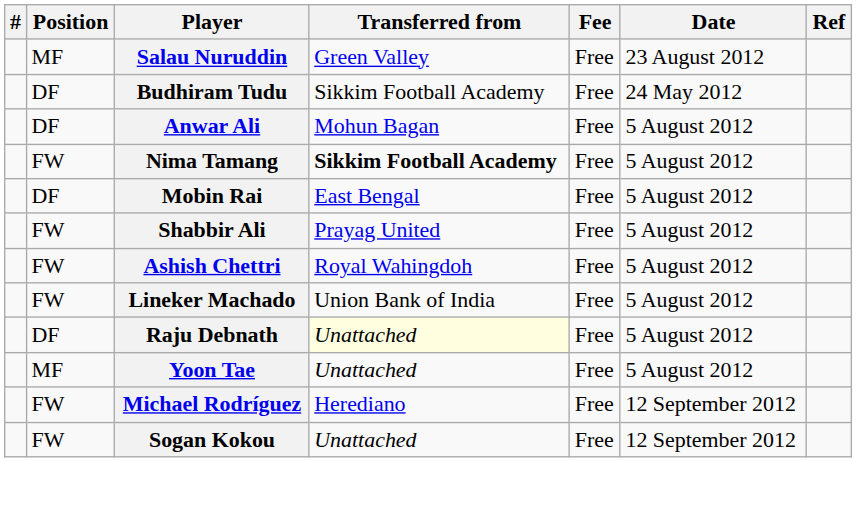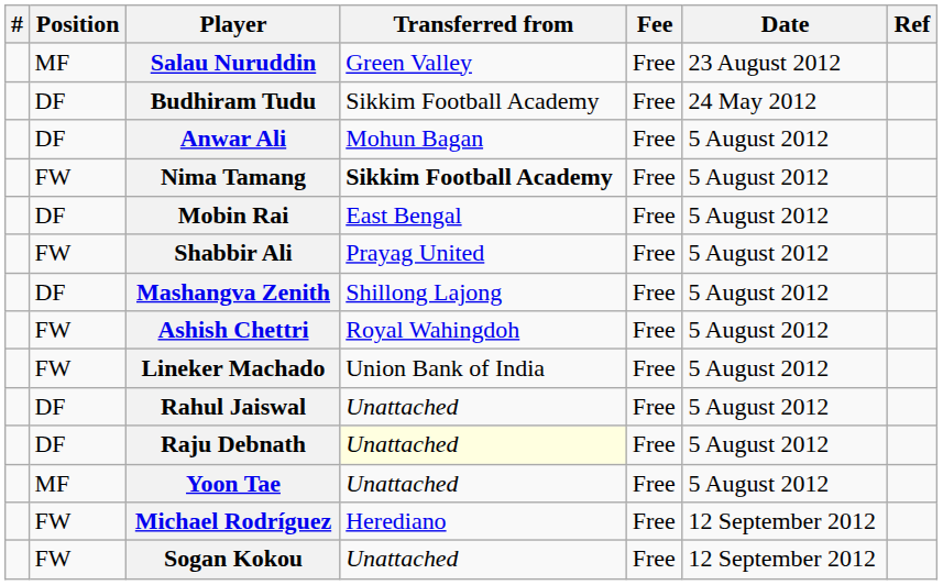 <table class="wikitable plainrowheaders" style="width:70%; text-align:center; text-align:left;">
 <tr>
 <th>#</th>
 <th scope=col>Position</th>
 <th scope=col>Player</th>
 <th scope=col>Transferred from</th>
 <th scope=col>Fee</th>
 <th scope=col>Date</th>
 <th scope=col>Ref</th>
 </tr>
 <tr>
 <td></td>
 <td>MF</td>
 <th scope=row> <a href='#'>Salau Nuruddin</a></th>
 <td> <a href='#'>Green Valley</a></td>
 <td>Free</td>
 <td>23 August 2012</td>
 <td></td>
 </tr>
 <tr>
 <td></td>
 <td>DF</td>
 <th scope=row> Budhiram Tudu</th>
 <td> Sikkim Football Academy</td>
 <td>Free</td>
 <td>24 May 2012</td>
 <td></td>
 </tr>
 <tr>
 <td></td>
 <td>DF</td>
 <th scope=row> <a href='#'>Anwar Ali</a></th>
 <td> <a href='#'>Mohun Bagan</a></td>
 <td>Free</td>
 <td>5 August 2012</td>
 <td></td>
 </tr>
 <tr>
 <td></td>
 <td>FW</td>
 <th scope=row> Nima Tamang</th>
 <td><strong> Sikkim Football Academy</strong></td>
 <td>Free</td>
 <td>5 August 2012</td>
 <td></td>
 </tr>
 <tr>
 <td></td>
 <td>DF</td>
 <th scope=row> Mobin Rai</th>
 <td> <a href='#'>East Bengal</a></td>
 <td>Free</td>
 <td>5 August 2012</td>
 <td></td>
 </tr>
 <tr>
 <td></td>
 <td>FW</td>
 <th scope=row> Shabbir Ali</th>
 <td> <a href='#'>Prayag United</a></td>
 <td>Free</td>
 <td>5 August 2012</td>
 <td></td>
 </tr>
 <tr>
 <td></td>
+<td>DF</td>
+<th scope=row> <a href='#'>Mashangva Zenith</a></th>
+<td> <a href='#'>Shillong Lajong</a></td>
+<td>Free</td>
+<td>5 August 2012</td>
+<td></td>
+</tr>
+<tr>
+<td></td>
 <td>FW</td>
 <th scope=row> <a href='#'>Ashish Chettri</a></th>
 <td> <a href='#'>Royal Wahingdoh</a></td>
 <td>Free</td>
 <td>5 August 2012</td>
 <td></td>
 </tr>
 <tr>
 <td></td>
 <td>FW</td>
 <th scope=row> Lineker Machado</th>
 <td> Union Bank of India</td>
+<td>Free</td>
+<td>5 August 2012</td>
+<td></td>
+</tr>
+<tr>
+<td></td>
+<td>DF</td>
+<th scope=row> Rahul Jaiswal</th>
+<td><em>Unattached</em></td>
 <td>Free</td>
 <td>5 August 2012</td>
 <td></td>
 </tr>
 <tr>
 <td></td>
 <td>DF</td>
 <th scope=row> Raju Debnath</th>
 <td style="background: lightyellow;"><em>Unattached</em></td>
 <td>Free</td>
 <td>5 August 2012</td>
 <td></td>
 </tr>
 <tr>
 <td></td>
 <td>MF</td>
 <th scope=row> <a href='#'>Yoon Tae</a></th>
 <td><em>Unattached</em></td>
 <td>Free</td>
 <td>5 August 2012</td>
 <td></td>
 </tr>
 <tr>
 <td></td>
 <td>FW</td>
 <th scope=row> <a href='#'>Michael Rodríguez</a></th>
 <td> <a href='#'>Herediano</a></td>
 <td>Free</td>
 <td>12 September 2012</td>
 <td></td>
 </tr>
 <tr>
 <td></td>
 <td>FW</td>
 <th scope=row> Sogan Kokou</th>
 <td><em>Unattached</em></td>
 <td>Free</td>
 <td>12 September 2012</td>
 <td></td>
 </tr>
 </table>
